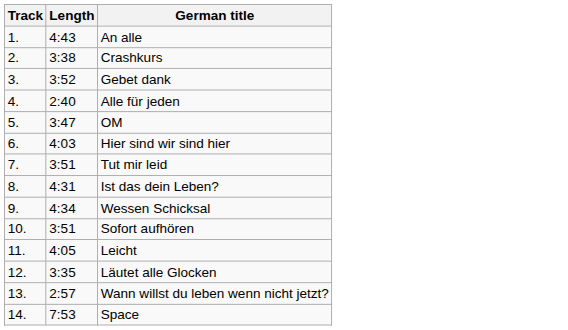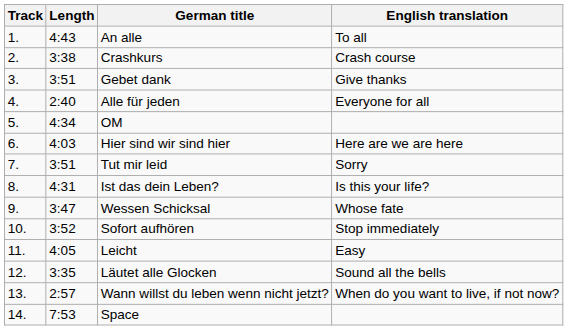 <table class="wikitable" style="font-size: 90%">
 <tr>
 <th>Track</th>
 <th>Length</th>
 <th>German title</th>
+<th>English translation</th>
 </tr>
 <tr>
 <td>1.</td>
 <td>4:43</td>
 <td>An alle</td>
+<td>To all</td>
 </tr>
 <tr>
 <td>2.</td>
 <td>3:38</td>
 <td>Crashkurs</td>
+<td>Crash course</td>
 </tr>
 <tr>
 <td>3.</td>
-<td>3:52</td>
+<td>3:51</td>
 <td>Gebet dank</td>
+<td>Give thanks</td>
 </tr>
 <tr>
 <td>4.</td>
 <td>2:40</td>
 <td>Alle für jeden</td>
+<td>Everyone for all</td>
 </tr>
 <tr>
 <td>5.</td>
-<td>3:47</td>
+<td>4:34</td>
 <td>OM</td>
+<td></td>
 </tr>
 <tr>
 <td>6.</td>
 <td>4:03</td>
 <td>Hier sind wir sind hier</td>
+<td>Here are we are here</td>
 </tr>
 <tr>
 <td>7.</td>
 <td>3:51</td>
 <td>Tut mir leid</td>
+<td>Sorry</td>
 </tr>
 <tr>
 <td>8.</td>
 <td>4:31</td>
 <td>Ist das dein Leben?</td>
+<td>Is this your life?</td>
 </tr>
 <tr>
 <td>9.</td>
-<td>4:34</td>
+<td>3:47</td>
 <td>Wessen Schicksal</td>
+<td>Whose fate</td>
 </tr>
 <tr>
 <td>10.</td>
-<td>3:51</td>
+<td>3:52</td>
 <td>Sofort aufhören</td>
+<td>Stop immediately</td>
 </tr>
 <tr>
 <td>11.</td>
 <td>4:05</td>
 <td>Leicht</td>
+<td>Easy</td>
 </tr>
 <tr>
 <td>12.</td>
 <td>3:35</td>
 <td>Läutet alle Glocken</td>
+<td>Sound all the bells</td>
 </tr>
 <tr>
 <td>13.</td>
 <td>2:57</td>
 <td>Wann willst du leben wenn nicht jetzt?</td>
+<td>When do you want to live, if not now?</td>
 </tr>
 <tr>
 <td>14.</td>
 <td>7:53</td>
 <td>Space</td>
+<td></td>
 </tr>
 </table>
